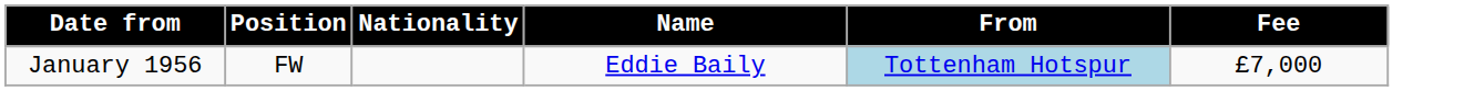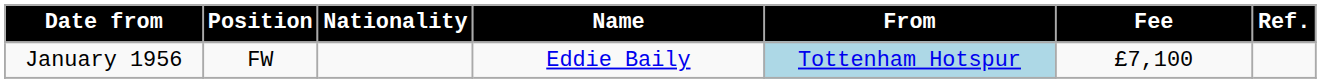 <table class="wikitable" style="text-align:center; font-size:90%; ">
 <tr>
 <th style="background:#000000; color:white; width:100px;">Date from</th>
 <th style="background:#000000; color:white; width:50px;">Position</th>
 <th style="background:#000000; color:white; width:50px;">Nationality</th>
 <th style="background:#000000; color:white; width:150px;">Name</th>
 <th style="background:#000000; color:white; width:150px;">From</th>
 <th style="background:#000000; color:white; width:100px;">Fee</th>
+<th style="background:#000000; color:white; width:25px;">Ref.</th>
 </tr>
 <tr>
 <td>January 1956</td>
 <td>FW</td>
 <td></td>
 <td><a href='#'>Eddie Baily</a></td>
 <td style="background: lightblue;"><a href='#'>Tottenham Hotspur</a></td>
-<td>£7,000</td>
+<td>£7,100</td>
+<td></td>
 </tr>
 </table>
